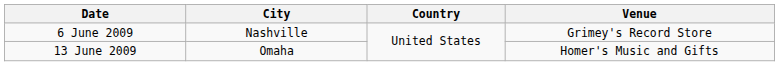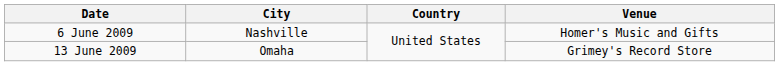 <table class="wikitable" style="text-align:center;">
 <tr>
 <th style="width:200px;">Date</th>
 <th style="width:200px;">City</th>
 <th style="width:150px;">Country</th>
 <th style="width:300px;">Venue</th>
 </tr>
 <tr>
 <td>6 June 2009</td>
 <td>Nashville</td>
 <td rowspan="2">United States</td>
-<td>Grimey's Record Store</td>
+<td>Homer's Music and Gifts</td>
 </tr>
 <tr>
 <td>13 June 2009</td>
 <td>Omaha</td>
-<td>Homer's Music and Gifts</td>
+<td>Grimey's Record Store</td>
 </tr>
 </table>
